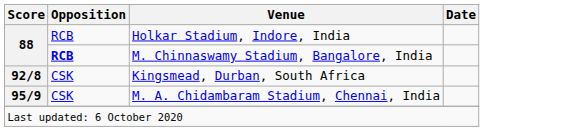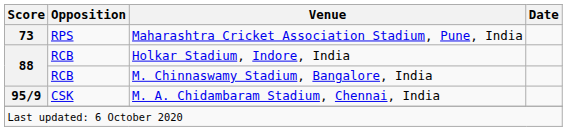 <table class="wikitable">
 <tr>
 <th><strong>Score</strong></th>
 <th><strong>Opposition</strong></th>
 <th><strong>Venue</strong></th>
 <th><strong>Date</strong></th>
 </tr>
 <tr>
+<th>73</th>
+<td><a href='#'>RPS</a></td>
+<td><a href='#'>Maharashtra Cricket Association Stadium</a>, <a href='#'>Pune</a>, India</td>
+<td></td>
+</tr>
+<tr>
 <th rowspan=2>88</th>
 <td><a href='#'>RCB</a></td>
 <td><a href='#'>Holkar Stadium</a>, <a href='#'>Indore</a>, India</td>
 <td></td>
 </tr>
 <tr>
-<td><strong><a href='#'>RCB</a></strong></td>
+<td><a href='#'>RCB</a></td>
 <td><a href='#'>M. Chinnaswamy Stadium</a>, <a href='#'>Bangalore</a>, India</td>
-<td></td>
-</tr>
-<tr>
-<th>92/8</th>
-<td><a href='#'>CSK</a></td>
-<td><a href='#'>Kingsmead</a>, <a href='#'>Durban</a>, South Africa</td>
 <td></td>
 </tr>
 <tr>
 <th>95/9</th>
 <td><a href='#'>CSK</a></td>
 <td><a href='#'>M. A. Chidambaram Stadium</a>, <a href='#'>Chennai</a>, India</td>
 <td></td>
 </tr>
 <tr>
 </tr>
 <tr class=sortbottom>
 <td colspan="4"><small>Last updated: 6 October 2020</small></td>
 </tr>
 </table>
